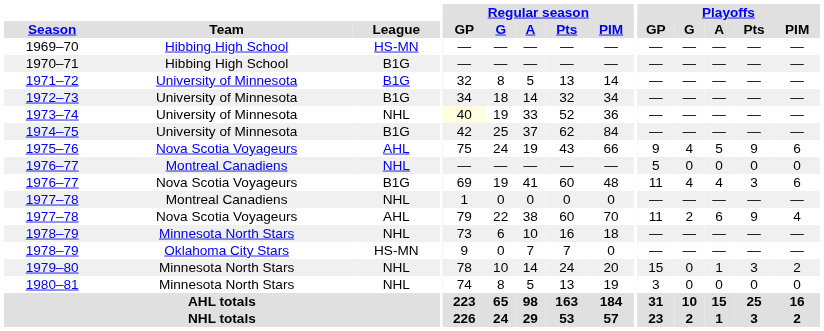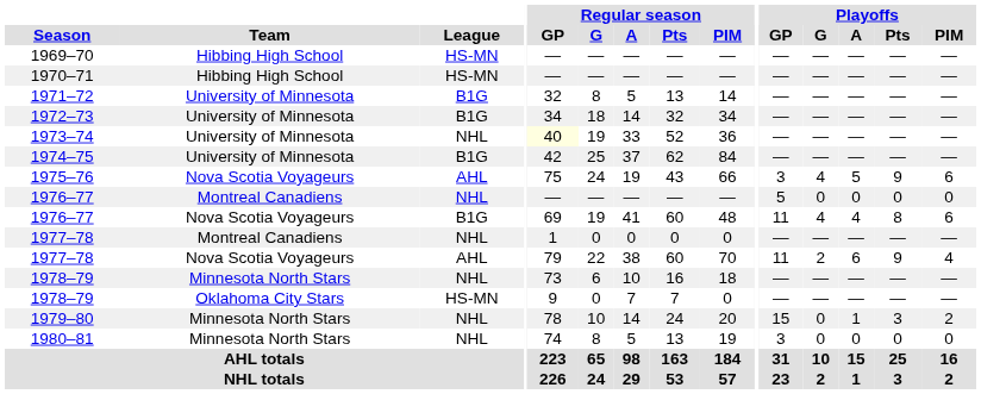 <table border="0" cellpadding="1" cellspacing="0" style="text-align:center; width:60em">
 <tr bgcolor="#e0e0e0">
 <th colspan="3" bgcolor="#ffffff"></th>
 <th rowspan="100" bgcolor="#ffffff"></th>
 <th colspan="5"><a href='#'>Regular season</a></th>
 <th rowspan="100" bgcolor="#ffffff"></th>
 <th colspan="5"><a href='#'>Playoffs</a></th>
 </tr>
 <tr bgcolor="#e0e0e0">
 <th><a href='#'>Season</a></th>
 <th>Team</th>
 <th>League</th>
 <th>GP</th>
 <th><a href='#'>G</a></th>
 <th><a href='#'>A</a></th>
 <th><a href='#'>Pts</a></th>
 <th><a href='#'>PIM</a></th>
 <th>GP</th>
 <th>G</th>
 <th>A</th>
 <th>Pts</th>
 <th>PIM</th>
 </tr>
 <tr>
 <td>1969–70</td>
 <td><a href='#'>Hibbing High School</a></td>
 <td><a href='#'>HS-MN</a></td>
 <td>—</td>
 <td>—</td>
 <td>—</td>
 <td>—</td>
 <td>—</td>
 <td>—</td>
 <td>—</td>
 <td>—</td>
 <td>—</td>
 <td>—</td>
 </tr>
 <tr bgcolor="#f0f0f0">
 <td>1970–71</td>
 <td>Hibbing High School</td>
-<td>B1G</td>
+<td>HS-MN</td>
 <td>—</td>
 <td>—</td>
 <td>—</td>
 <td>—</td>
 <td>—</td>
 <td>—</td>
 <td>—</td>
 <td>—</td>
 <td>—</td>
 <td>—</td>
 </tr>
 <tr>
 <td><a href='#'>1971–72</a></td>
 <td><a href='#'>University of Minnesota</a></td>
 <td><a href='#'>B1G</a></td>
 <td>32</td>
 <td>8</td>
 <td>5</td>
 <td>13</td>
 <td>14</td>
 <td>—</td>
 <td>—</td>
 <td>—</td>
 <td>—</td>
 <td>—</td>
 </tr>
 <tr bgcolor="#f0f0f0">
 <td><a href='#'>1972–73</a></td>
 <td>University of Minnesota</td>
 <td>B1G</td>
 <td>34</td>
 <td>18</td>
 <td>14</td>
 <td>32</td>
 <td>34</td>
 <td>—</td>
 <td>—</td>
 <td>—</td>
 <td>—</td>
 <td>—</td>
 </tr>
 <tr>
 <td><a href='#'>1973–74</a></td>
 <td>University of Minnesota</td>
 <td>NHL</td>
 <td style="background: lightyellow;">40</td>
 <td>19</td>
 <td>33</td>
 <td>52</td>
 <td>36</td>
 <td>—</td>
 <td>—</td>
 <td>—</td>
 <td>—</td>
 <td>—</td>
 </tr>
 <tr bgcolor="#f0f0f0">
 <td><a href='#'>1974–75</a></td>
 <td>University of Minnesota</td>
 <td>B1G</td>
 <td>42</td>
 <td>25</td>
 <td>37</td>
 <td>62</td>
 <td>84</td>
 <td>—</td>
 <td>—</td>
 <td>—</td>
 <td>—</td>
 <td>—</td>
 </tr>
 <tr>
 <td><a href='#'>1975–76</a></td>
 <td><a href='#'>Nova Scotia Voyageurs</a></td>
 <td><a href='#'>AHL</a></td>
 <td>75</td>
 <td>24</td>
 <td>19</td>
 <td>43</td>
 <td>66</td>
-<td>9</td>
+<td>3</td>
 <td>4</td>
 <td>5</td>
 <td>9</td>
 <td>6</td>
 </tr>
 <tr bgcolor="#f0f0f0">
 <td><a href='#'>1976–77</a></td>
 <td><a href='#'>Montreal Canadiens</a></td>
 <td><a href='#'>NHL</a></td>
 <td>—</td>
 <td>—</td>
 <td>—</td>
 <td>—</td>
 <td>—</td>
 <td>5</td>
 <td>0</td>
 <td>0</td>
 <td>0</td>
 <td>0</td>
 </tr>
 <tr>
 <td><a href='#'>1976–77</a></td>
 <td>Nova Scotia Voyageurs</td>
 <td>B1G</td>
 <td>69</td>
 <td>19</td>
 <td>41</td>
 <td>60</td>
 <td>48</td>
 <td>11</td>
 <td>4</td>
 <td>4</td>
-<td>3</td>
+<td>8</td>
 <td>6</td>
 </tr>
 <tr bgcolor="#f0f0f0">
 <td><a href='#'>1977–78</a></td>
 <td>Montreal Canadiens</td>
 <td>NHL</td>
 <td>1</td>
 <td>0</td>
 <td>0</td>
 <td>0</td>
 <td>0</td>
 <td>—</td>
 <td>—</td>
 <td>—</td>
 <td>—</td>
 <td>—</td>
 </tr>
 <tr>
 <td><a href='#'>1977–78</a></td>
 <td>Nova Scotia Voyageurs</td>
 <td>AHL</td>
 <td>79</td>
 <td>22</td>
 <td>38</td>
 <td>60</td>
 <td>70</td>
 <td>11</td>
 <td>2</td>
 <td>6</td>
 <td>9</td>
 <td>4</td>
 </tr>
 <tr bgcolor="#f0f0f0">
 <td><a href='#'>1978–79</a></td>
 <td><a href='#'>Minnesota North Stars</a></td>
 <td>NHL</td>
 <td>73</td>
 <td>6</td>
 <td>10</td>
 <td>16</td>
 <td>18</td>
 <td>—</td>
 <td>—</td>
 <td>—</td>
 <td>—</td>
 <td>—</td>
 </tr>
 <tr>
 <td><a href='#'>1978–79</a></td>
 <td><a href='#'>Oklahoma City Stars</a></td>
 <td>HS-MN</td>
 <td>9</td>
 <td>0</td>
 <td>7</td>
 <td>7</td>
 <td>0</td>
 <td>—</td>
 <td>—</td>
 <td>—</td>
 <td>—</td>
 <td>—</td>
 </tr>
 <tr bgcolor="#f0f0f0">
 <td><a href='#'>1979–80</a></td>
 <td>Minnesota North Stars</td>
 <td>NHL</td>
 <td>78</td>
 <td>10</td>
 <td>14</td>
 <td>24</td>
 <td>20</td>
 <td>15</td>
 <td>0</td>
 <td>1</td>
 <td>3</td>
 <td>2</td>
 </tr>
 <tr>
 <td><a href='#'>1980–81</a></td>
 <td>Minnesota North Stars</td>
 <td>NHL</td>
 <td>74</td>
 <td>8</td>
 <td>5</td>
 <td>13</td>
 <td>19</td>
 <td>3</td>
 <td>0</td>
 <td>0</td>
 <td>0</td>
 <td>0</td>
 </tr>
 <tr bgcolor="#e0e0e0">
 <th colspan="3">AHL totals</th>
 <th>223</th>
 <th>65</th>
 <th>98</th>
 <th>163</th>
 <th>184</th>
 <th>31</th>
 <th>10</th>
 <th>15</th>
 <th>25</th>
 <th>16</th>
 </tr>
 <tr bgcolor="#e0e0e0">
 <th colspan="3">NHL totals</th>
 <th>226</th>
 <th>24</th>
 <th>29</th>
 <th>53</th>
 <th>57</th>
 <th>23</th>
 <th>2</th>
 <th>1</th>
 <th>3</th>
 <th>2</th>
 </tr>
 </table>
